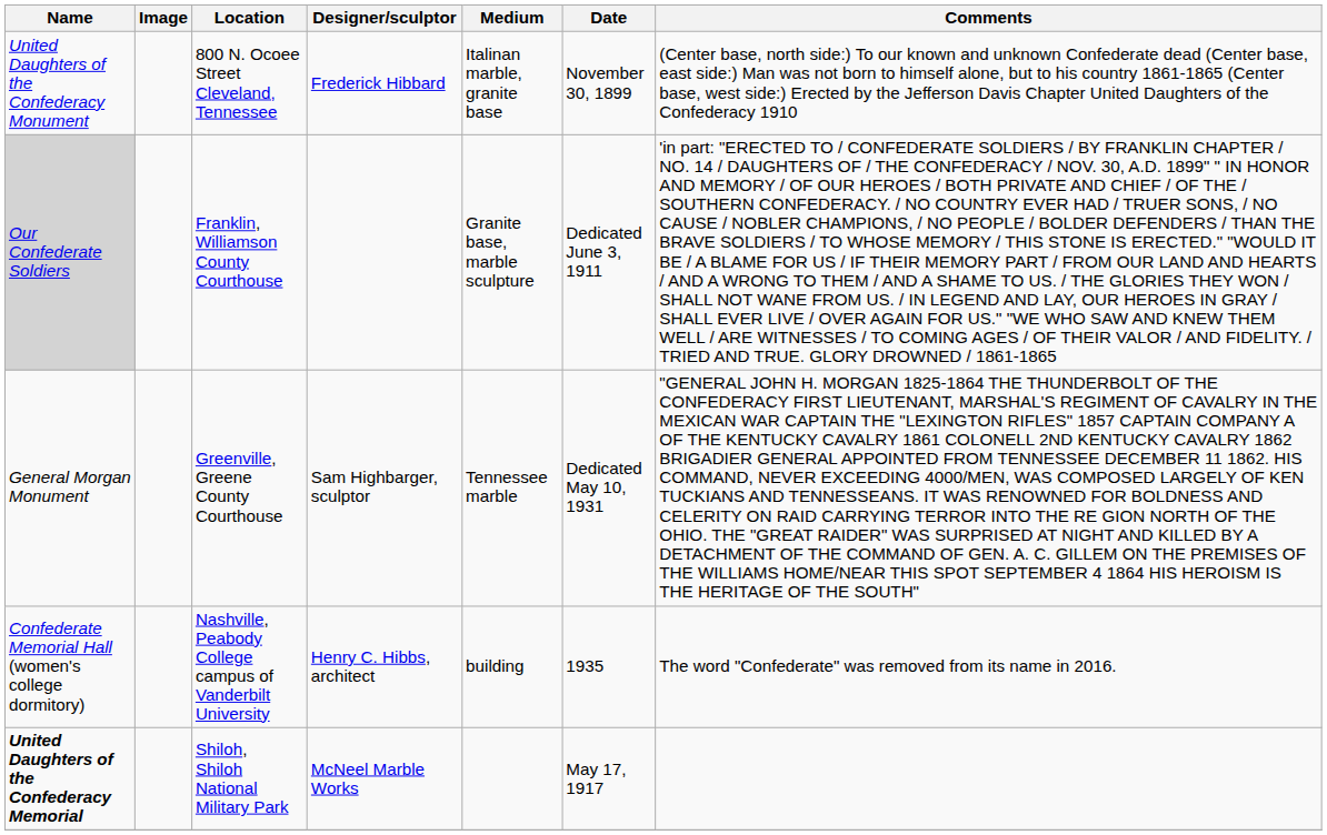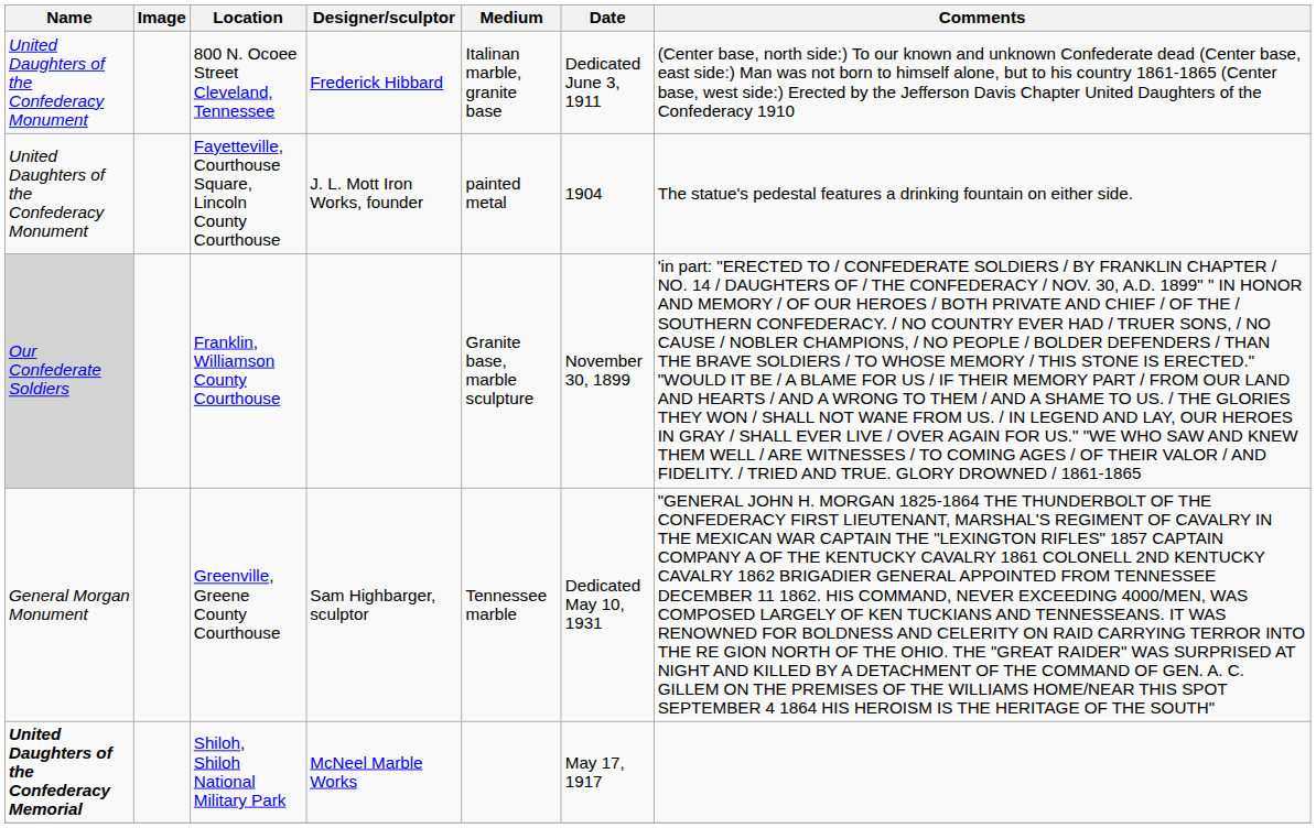 <table class="wikitable sortable">
 <tr>
 <th>Name</th>
 <th>Image</th>
 <th>Location</th>
 <th>Designer/sculptor</th>
 <th>Medium</th>
 <th>Date</th>
 <th>Comments</th>
 </tr>
 <tr>
 <td><em><a href='#'>United Daughters of the Confederacy Monument</a></em></td>
 <td></td>
 <td>800 N. Ocoee Street<br><a href='#'>Cleveland, Tennessee</a></td>
 <td><a href='#'>Frederick Hibbard</a></td>
 <td>Italinan marble, granite base</td>
-<td>November 30, 1899 </td>
+<td>Dedicated June 3, 1911</td>
 <td>(Center base, north side:) To our known and unknown Confederate dead (Center base, east side:) Man was not born to himself alone, but to his country 1861-1865 (Center base, west side:) Erected by the Jefferson Davis Chapter United Daughters of the Confederacy 1910</td>
+</tr>
+<tr>
+<td><em>United Daughters of the Confederacy Monument</em></td>
+<td></td>
+<td><a href='#'>Fayetteville</a>,<br>Courthouse Square, Lincoln County Courthouse</td>
+<td>J. L. Mott Iron Works, founder</td>
+<td>painted metal</td>
+<td>1904</td>
+<td>The statue's pedestal features a drinking fountain on either side.</td>
 </tr>
 <tr>
 <td style="background: lightgrey;"><em><a href='#'>Our Confederate Soldiers</a></em></td>
 <td></td>
 <td><a href='#'>Franklin</a>,<br><a href='#'>Williamson County Courthouse</a></td>
 <td></td>
 <td>Granite base, marble sculpture</td>
-<td>Dedicated June 3, 1911</td>
+<td>November 30, 1899 </td>
 <td>'in part: "ERECTED TO / CONFEDERATE SOLDIERS / BY FRANKLIN CHAPTER / NO. 14 / DAUGHTERS OF / THE CONFEDERACY / NOV. 30, A.D. 1899" " IN HONOR AND MEMORY / OF OUR HEROES / BOTH PRIVATE AND CHIEF / OF THE / SOUTHERN CONFEDERACY. / NO COUNTRY EVER HAD / TRUER SONS, / NO CAUSE / NOBLER CHAMPIONS, / NO PEOPLE / BOLDER DEFENDERS / THAN THE BRAVE SOLDIERS / TO WHOSE MEMORY / THIS STONE IS ERECTED." "WOULD IT BE / A BLAME FOR US / IF THEIR MEMORY PART / FROM OUR LAND AND HEARTS / AND A WRONG TO THEM / AND A SHAME TO US. / THE GLORIES THEY WON / SHALL NOT WANE FROM US. / IN LEGEND AND LAY, OUR HEROES IN GRAY / SHALL EVER LIVE / OVER AGAIN FOR US." "WE WHO SAW AND KNEW THEM WELL / ARE WITNESSES / TO COMING AGES / OF THEIR VALOR / AND FIDELITY. / TRIED AND TRUE. GLORY DROWNED / 1861-1865 </td>
 </tr>
 <tr>
 <td><em>General Morgan Monument</em></td>
 <td></td>
 <td><a href='#'>Greenville</a>,<br>Greene County Courthouse</td>
 <td>Sam Highbarger, sculptor</td>
 <td>Tennessee marble</td>
 <td>Dedicated May 10, 1931</td>
 <td>"GENERAL JOHN H. MORGAN 1825-1864 THE THUNDERBOLT OF THE CONFEDERACY FIRST LIEUTENANT, MARSHAL'S REGIMENT OF CAVALRY IN THE MEXICAN WAR CAPTAIN THE "LEXINGTON RIFLES" 1857 CAPTAIN COMPANY A OF THE KENTUCKY CAVALRY 1861 COLONELL 2ND KENTUCKY CAVALRY 1862 BRIGADIER GENERAL APPOINTED FROM TENNESSEE DECEMBER 11 1862. HIS COMMAND, NEVER EXCEEDING 4000/MEN, WAS COMPOSED LARGELY OF KEN TUCKIANS AND TENNESSEANS. IT WAS RENOWNED FOR BOLDNESS AND CELERITY ON RAID CARRYING TERROR INTO THE RE GION NORTH OF THE OHIO. THE "GREAT RAIDER" WAS SURPRISED AT NIGHT AND KILLED BY A DETACHMENT OF THE COMMAND OF GEN. A. C. GILLEM ON THE PREMISES OF THE WILLIAMS HOME/NEAR THIS SPOT SEPTEMBER 4 1864 HIS HEROISM IS THE HERITAGE OF THE SOUTH"</td>
-</tr>
-<tr>
-<td><em><a href='#'>Confederate Memorial Hall</a></em><br>(women's college dormitory)</td>
-<td></td>
-<td><a href='#'>Nashville</a>,<br><a href='#'>Peabody College</a> campus of <a href='#'>Vanderbilt University</a></td>
-<td><a href='#'>Henry C. Hibbs</a>, architect</td>
-<td>building</td>
-<td>1935</td>
-<td>The word "Confederate" was removed from its name in 2016.</td>
 </tr>
 <tr>
 <td><strong><em>United Daughters of the Confederacy Memorial</em></strong></td>
 <td></td>
 <td><a href='#'>Shiloh</a>,<br><a href='#'>Shiloh National Military Park</a></td>
 <td><a href='#'>McNeel Marble Works</a></td>
 <td></td>
 <td>May 17, 1917 </td>
 <td></td>
 </tr>
 <tr>
 </tr>
 </table>
